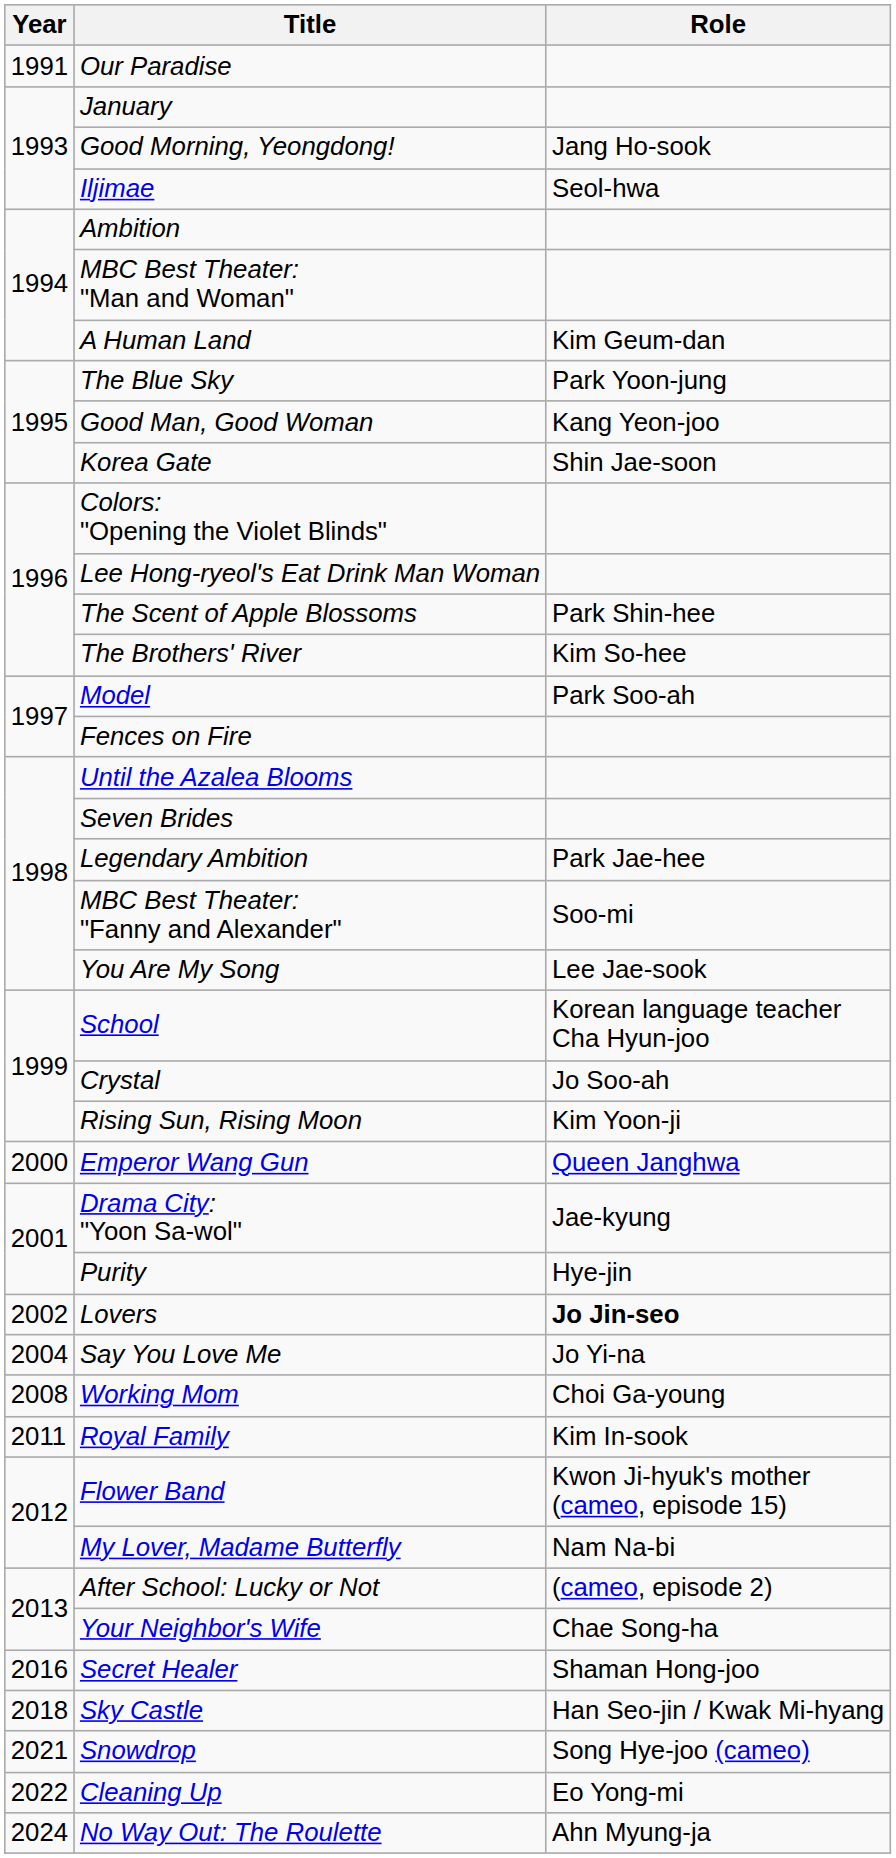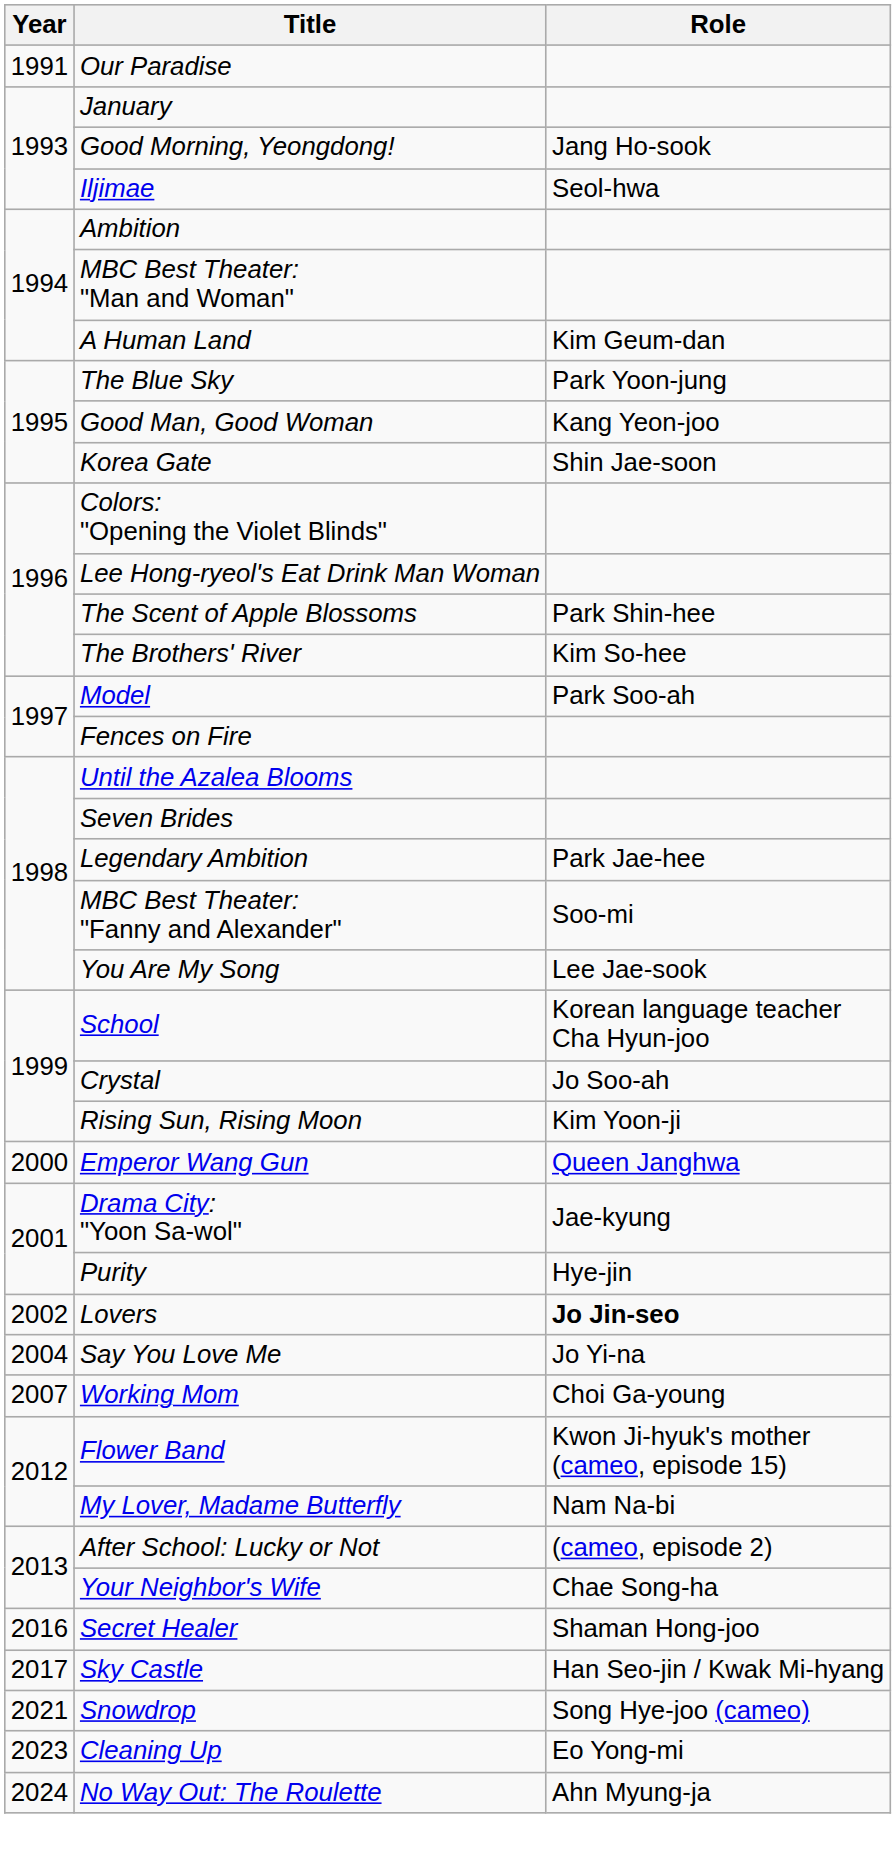 <table class="wikitable sortable">
 <tr>
 <th>Year</th>
 <th>Title</th>
 <th>Role</th>
 </tr>
 <tr>
 <td>1991</td>
 <td><em>Our Paradise</em></td>
 <td></td>
 </tr>
 <tr>
 <td rowspan=3>1993</td>
 <td><em>January</em></td>
 <td></td>
 </tr>
 <tr>
 <td><em>Good Morning, Yeongdong!</em></td>
 <td>Jang Ho-sook</td>
 </tr>
 <tr>
 <td><em><a href='#'>Iljimae</a></em></td>
 <td>Seol-hwa</td>
 </tr>
 <tr>
 <td rowspan=3>1994</td>
 <td><em>Ambition</em></td>
 <td></td>
 </tr>
 <tr>
 <td><em>MBC Best Theater:</em><br>"Man and Woman"</td>
 <td></td>
 </tr>
 <tr>
 <td><em>A Human Land</em> </td>
 <td>Kim Geum-dan</td>
 </tr>
 <tr>
 <td rowspan=3>1995</td>
 <td><em>The Blue Sky</em></td>
 <td>Park Yoon-jung</td>
 </tr>
 <tr>
 <td><em>Good Man, Good Woman</em></td>
 <td>Kang Yeon-joo</td>
 </tr>
 <tr>
 <td><em>Korea Gate</em></td>
 <td>Shin Jae-soon</td>
 </tr>
 <tr>
 <td rowspan=4>1996</td>
 <td><em>Colors:</em><br>"Opening the Violet Blinds"</td>
 <td></td>
 </tr>
 <tr>
 <td><em>Lee Hong-ryeol's Eat Drink Man Woman</em></td>
 <td></td>
 </tr>
 <tr>
 <td><em>The Scent of Apple Blossoms</em></td>
 <td>Park Shin-hee</td>
 </tr>
 <tr>
 <td><em>The Brothers' River</em></td>
 <td>Kim So-hee</td>
 </tr>
 <tr>
 <td rowspan=2>1997</td>
 <td><em><a href='#'>Model</a></em></td>
 <td>Park Soo-ah</td>
 </tr>
 <tr>
 <td><em>Fences on Fire</em></td>
 <td></td>
 </tr>
 <tr>
 <td rowspan=5>1998</td>
 <td><em><a href='#'>Until the Azalea Blooms</a></em> </td>
 <td></td>
 </tr>
 <tr>
 <td><em>Seven Brides</em></td>
 <td></td>
 </tr>
 <tr>
 <td><em>Legendary Ambition</em> </td>
 <td>Park Jae-hee</td>
 </tr>
 <tr>
 <td><em>MBC Best Theater:</em><br>"Fanny and Alexander"</td>
 <td>Soo-mi</td>
 </tr>
 <tr>
 <td><em>You Are My Song</em></td>
 <td>Lee Jae-sook</td>
 </tr>
 <tr>
 <td rowspan=3>1999</td>
 <td><em><a href='#'>School</a></em></td>
 <td>Korean language teacher <br> Cha Hyun-joo</td>
 </tr>
 <tr>
 <td><em>Crystal</em></td>
 <td>Jo Soo-ah</td>
 </tr>
 <tr>
 <td><em>Rising Sun, Rising Moon</em></td>
 <td>Kim Yoon-ji</td>
 </tr>
 <tr>
 <td>2000</td>
 <td><em><a href='#'>Emperor Wang Gun</a></em></td>
 <td><a href='#'>Queen Janghwa</a></td>
 </tr>
 <tr>
 <td rowspan=2>2001</td>
 <td><em><a href='#'>Drama City</a>:</em><br>"Yoon Sa-wol"</td>
 <td>Jae-kyung</td>
 </tr>
 <tr>
 <td><em>Purity</em> </td>
 <td>Hye-jin</td>
 </tr>
 <tr>
 <td>2002</td>
 <td><em>Lovers</em></td>
 <td><strong>Jo Jin-seo</strong></td>
 </tr>
 <tr>
 <td>2004</td>
 <td><em>Say You Love Me</em></td>
 <td>Jo Yi-na</td>
 </tr>
 <tr>
-<td>2008</td>
+<td>2007</td>
 <td><em><a href='#'>Working Mom</a></em></td>
 <td>Choi Ga-young</td>
-</tr>
-<tr>
-<td>2011</td>
-<td><em><a href='#'>Royal Family</a></em></td>
-<td>Kim In-sook</td>
 </tr>
 <tr>
 <td rowspan=2>2012</td>
 <td><em><a href='#'>Flower Band</a></em></td>
 <td>Kwon Ji-hyuk's mother <br> (<a href='#'>cameo</a>, episode 15)</td>
 </tr>
 <tr>
 <td><em><a href='#'>My Lover, Madame Butterfly</a></em></td>
 <td>Nam Na-bi</td>
 </tr>
 <tr>
 <td rowspan=2>2013</td>
 <td><em>After School: Lucky or Not</em></td>
 <td>(<a href='#'>cameo</a>, episode 2)</td>
 </tr>
 <tr>
 <td><em><a href='#'>Your Neighbor's Wife</a></em></td>
 <td>Chae Song-ha</td>
 </tr>
 <tr>
 <td>2016</td>
 <td><em><a href='#'>Secret Healer</a></em></td>
 <td>Shaman Hong-joo</td>
 </tr>
 <tr>
-<td>2018</td>
+<td>2017</td>
 <td><em><a href='#'>Sky Castle</a></em></td>
 <td>Han Seo-jin / Kwak Mi-hyang</td>
 </tr>
 <tr>
 <td>2021</td>
 <td><em><a href='#'>Snowdrop</a></em></td>
 <td>Song Hye-joo <a href='#'>(cameo)</a></td>
 </tr>
 <tr>
-<td>2022</td>
+<td>2023</td>
 <td><em><a href='#'>Cleaning Up</a></em></td>
 <td>Eo Yong-mi</td>
 </tr>
 <tr>
 <td>2024</td>
 <td><em><a href='#'>No Way Out: The Roulette</a></em></td>
 <td>Ahn Myung-ja</td>
 </tr>
 </table>
